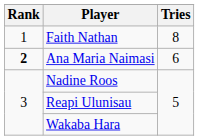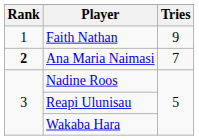 <table class="wikitable sortable">
 <tr>
 </tr>
 <tr>
 <th>Rank</th>
 <th>Player</th>
 <th>Tries</th>
 </tr>
 <tr>
 <td align=center>1</td>
 <td> <a href='#'>Faith Nathan</a></td>
-<td align=center>8</td>
+<td align=center>9</td>
 </tr>
 <tr>
 <td align=center><strong>2</strong></td>
 <td> <a href='#'>Ana Maria Naimasi</a></td>
-<td align=center>6</td>
+<td align=center>7</td>
 </tr>
 <tr>
 <td align=center rowspan=3>3</td>
 <td> <a href='#'>Nadine Roos</a></td>
 <td align=center rowspan=3>5</td>
 </tr>
 <tr>
 <td> <a href='#'>Reapi Ulunisau</a></td>
 </tr>
 <tr>
 <td> <a href='#'>Wakaba Hara</a></td>
 </tr>
 </table>
